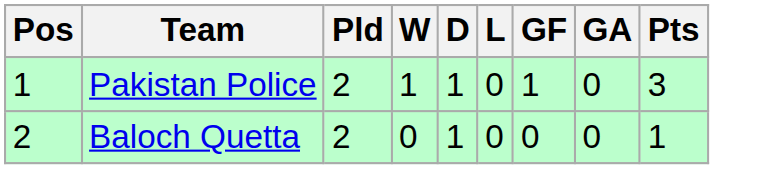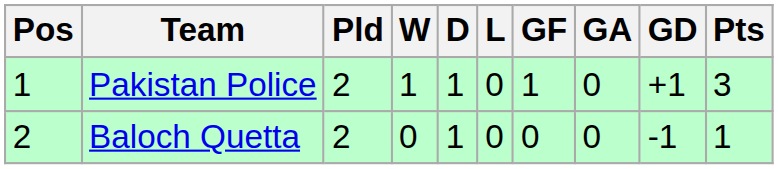 <table class="wikitable">
 <tr>
 <th>Pos</th>
 <th>Team</th>
 <th>Pld</th>
 <th>W</th>
 <th>D</th>
 <th>L</th>
 <th>GF</th>
 <th>GA</th>
+<th>GD</th>
 <th>Pts</th>
 </tr>
 <tr style="background:#bfc">
 <td>1</td>
 <td><a href='#'>Pakistan Police</a></td>
 <td>2</td>
 <td>1</td>
 <td>1</td>
 <td>0</td>
 <td>1</td>
 <td>0</td>
+<td>+1</td>
 <td>3</td>
 </tr>
 <tr style="background:#bfc">
 <td>2</td>
 <td><a href='#'>Baloch Quetta</a></td>
 <td>2</td>
 <td>0</td>
 <td>1</td>
 <td>0</td>
 <td>0</td>
 <td>0</td>
+<td>-1</td>
 <td>1</td>
 </tr>
 </table>
